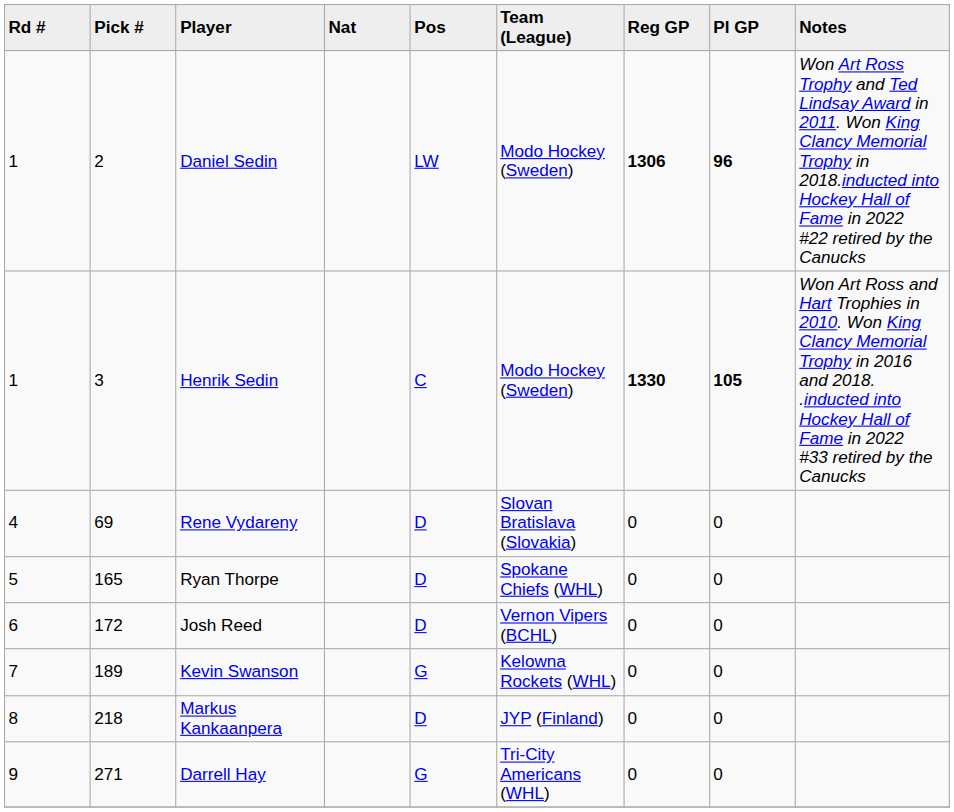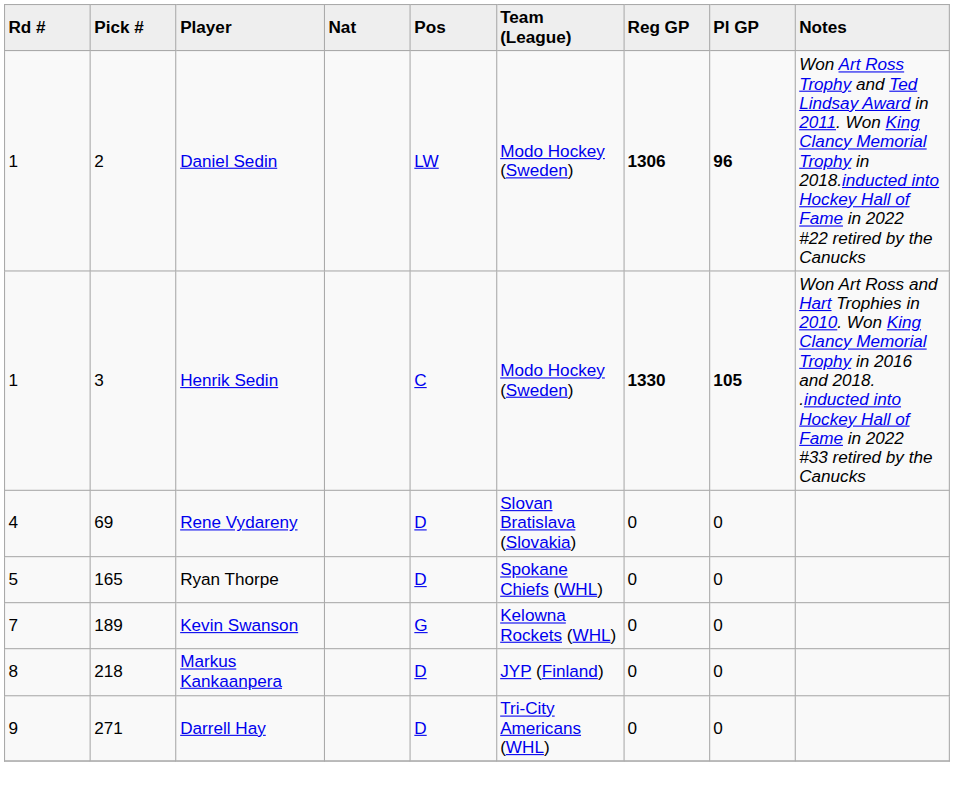 <table class="wikitable" style="width: 100%">
 <tr>
 <td width="5%"; bgcolor="#eeeeee"><strong>Rd #</strong></td>
 <td width="5%"; bgcolor="#eeeeee"><strong>Pick #</strong></td>
 <td width="5%"; bgcolor="#eeeeee"><strong>Player</strong></td>
 <td width="5%"; bgcolor="#eeeeee"><strong>Nat</strong></td>
 <td width="5%"; bgcolor="#eeeeee"><strong>Pos</strong></td>
 <td width="5%"; bgcolor="#eeeeee"><strong>Team (League)</strong></td>
 <td width="5%"; bgcolor="#eeeeee"><strong>Reg GP</strong></td>
 <td width="5%"; bgcolor="#eeeeee"><strong>Pl GP</strong></td>
 <td width="5%"; bgcolor="#eeeeee"><strong>Notes</strong></td>
 </tr>
 <tr>
 <td>1</td>
 <td>2</td>
 <td><a href='#'>Daniel Sedin</a></td>
 <td></td>
 <td><a href='#'>LW</a></td>
 <td><a href='#'>Modo Hockey</a> (<a href='#'>Sweden</a>)</td>
 <td><strong>1306</strong></td>
 <td><strong>96</strong></td>
 <td><em>Won <a href='#'>Art Ross Trophy</a> and <a href='#'>Ted Lindsay Award</a> in <a href='#'>2011</a>. Won <a href='#'>King Clancy Memorial Trophy</a> in 2018.<a href='#'>inducted into Hockey Hall of Fame</a> in 2022</em><br><em>#22 retired by the Canucks</em></td>
 </tr>
 <tr>
 <td>1</td>
 <td>3</td>
 <td><a href='#'>Henrik Sedin</a></td>
 <td></td>
 <td><a href='#'>C</a></td>
 <td><a href='#'>Modo Hockey</a> (<a href='#'>Sweden</a>)</td>
 <td><strong>1330</strong></td>
 <td><strong>105</strong></td>
 <td><em>Won Art Ross and <a href='#'>Hart</a> Trophies in <a href='#'>2010</a>. Won <a href='#'>King Clancy Memorial Trophy</a> in 2016 and 2018. .<a href='#'>inducted into Hockey Hall of Fame</a> in 2022</em><br><em>#33 retired by the Canucks</em></td>
 </tr>
 <tr>
 <td>4</td>
 <td>69</td>
 <td><a href='#'>Rene Vydareny</a></td>
 <td></td>
 <td><a href='#'>D</a></td>
 <td><a href='#'>Slovan Bratislava</a> (<a href='#'>Slovakia</a>)</td>
 <td>0</td>
 <td>0</td>
 <td></td>
 </tr>
 <tr>
 <td>5</td>
 <td>165</td>
 <td>Ryan Thorpe</td>
 <td></td>
 <td><a href='#'>D</a></td>
 <td><a href='#'>Spokane Chiefs</a> (<a href='#'>WHL</a>)</td>
 <td>0</td>
 <td>0</td>
 <td></td>
 </tr>
 <tr>
-<td>6</td>
-<td>172</td>
-<td>Josh Reed</td>
-<td></td>
-<td><a href='#'>D</a></td>
-<td><a href='#'>Vernon Vipers</a> (<a href='#'>BCHL</a>)</td>
-<td>0</td>
-<td>0</td>
-<td></td>
-</tr>
-<tr>
 <td>7</td>
 <td>189</td>
 <td><a href='#'>Kevin Swanson</a></td>
 <td></td>
 <td><a href='#'>G</a></td>
 <td><a href='#'>Kelowna Rockets</a> (<a href='#'>WHL</a>)</td>
 <td>0</td>
 <td>0</td>
 <td></td>
 </tr>
 <tr>
 <td>8</td>
 <td>218</td>
 <td><a href='#'>Markus Kankaanpera</a></td>
 <td></td>
 <td><a href='#'>D</a></td>
 <td><a href='#'>JYP</a> (<a href='#'>Finland</a>)</td>
 <td>0</td>
 <td>0</td>
 <td></td>
 </tr>
 <tr>
 <td>9</td>
 <td>271</td>
 <td><a href='#'>Darrell Hay</a></td>
 <td></td>
-<td><a href='#'>G</a></td>
+<td><a href='#'>D</a></td>
 <td><a href='#'>Tri-City Americans</a> (<a href='#'>WHL</a>)</td>
 <td>0</td>
 <td>0</td>
 <td></td>
 </tr>
 <tr>
 </tr>
 </table>
